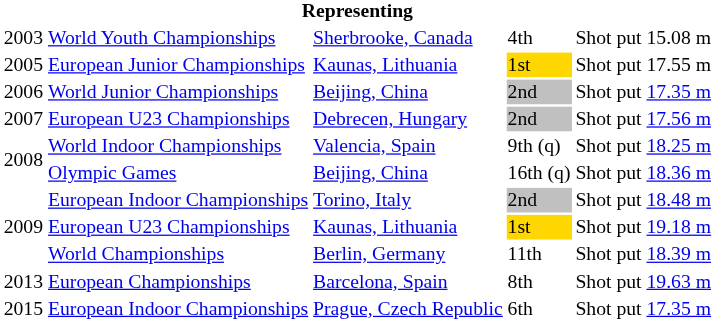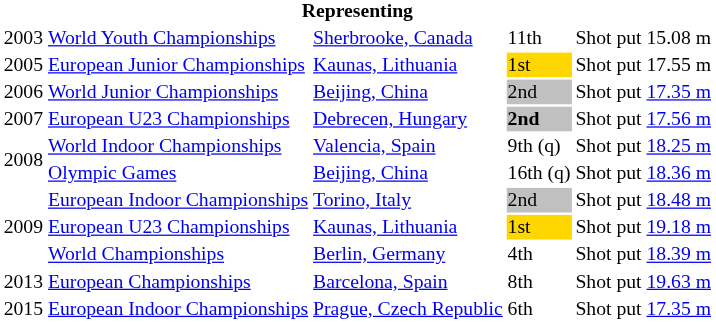 <table>
 <tr>
 <th colspan="6">Representing </th>
 </tr>
 <tr>
 <td>2003</td>
 <td><a href='#'>World Youth Championships</a></td>
 <td><a href='#'>Sherbrooke, Canada</a></td>
-<td>4th</td>
+<td>11th</td>
 <td>Shot put</td>
 <td>15.08 m</td>
 </tr>
 <tr>
 <td>2005</td>
 <td><a href='#'>European Junior Championships</a></td>
 <td><a href='#'>Kaunas, Lithuania</a></td>
 <td bgcolor="gold">1st</td>
 <td>Shot put</td>
 <td>17.55 m</td>
 </tr>
 <tr>
 <td>2006</td>
 <td><a href='#'>World Junior Championships</a></td>
 <td><a href='#'>Beijing, China</a></td>
 <td bgcolor="silver">2nd</td>
 <td>Shot put</td>
 <td><a href='#'>17.35 m</a></td>
 </tr>
 <tr>
 <td>2007</td>
 <td><a href='#'>European U23 Championships</a></td>
 <td><a href='#'>Debrecen, Hungary</a></td>
-<td bgcolor="silver">2nd</td>
+<td bgcolor="silver"><strong>2nd</strong></td>
 <td>Shot put</td>
 <td><a href='#'>17.56 m</a></td>
 </tr>
 <tr>
 <td rowspan=2>2008</td>
 <td><a href='#'>World Indoor Championships</a></td>
 <td><a href='#'>Valencia, Spain</a></td>
 <td>9th (q)</td>
 <td>Shot put</td>
 <td><a href='#'>18.25 m</a></td>
 </tr>
 <tr>
 <td><a href='#'>Olympic Games</a></td>
 <td><a href='#'>Beijing, China</a></td>
 <td>16th (q)</td>
 <td>Shot put</td>
 <td><a href='#'>18.36 m</a></td>
 </tr>
 <tr>
 <td rowspan=3>2009</td>
 <td><a href='#'>European Indoor Championships</a></td>
 <td><a href='#'>Torino, Italy</a></td>
 <td bgcolor="silver">2nd</td>
 <td>Shot put</td>
 <td><a href='#'>18.48 m</a></td>
 </tr>
 <tr>
 <td><a href='#'>European U23 Championships</a></td>
 <td><a href='#'>Kaunas, Lithuania</a></td>
 <td bgcolor="gold">1st</td>
 <td>Shot put</td>
 <td><a href='#'>19.18 m</a></td>
 </tr>
 <tr>
 <td><a href='#'>World Championships</a></td>
 <td><a href='#'>Berlin, Germany</a></td>
-<td>11th</td>
+<td>4th</td>
 <td>Shot put</td>
 <td><a href='#'>18.39 m</a></td>
 </tr>
 <tr>
 <td>2013</td>
 <td><a href='#'>European Championships</a></td>
 <td><a href='#'>Barcelona, Spain</a></td>
 <td>8th</td>
 <td>Shot put</td>
 <td><a href='#'>19.63 m</a></td>
 </tr>
 <tr>
 <td>2015</td>
 <td><a href='#'>European Indoor Championships</a></td>
 <td><a href='#'>Prague, Czech Republic</a></td>
 <td>6th</td>
 <td>Shot put</td>
 <td><a href='#'>17.35 m</a></td>
 </tr>
 <tr>
 </tr>
 </table>
